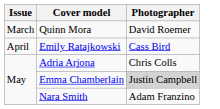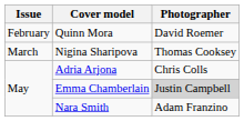 <table class="wikitable">
 <tr>
 <th>Issue</th>
 <th>Cover model</th>
 <th>Photographer</th>
 </tr>
 <tr>
-<td>March</td>
+<td>February</td>
 <td>Quinn Mora</td>
 <td>David Roemer</td>
 </tr>
 <tr>
-<td>April</td>
-<td><a href='#'>Emily Ratajkowski</a></td>
-<td><a href='#'>Cass Bird</a></td>
+<td>March</td>
+<td>Nigina Sharipova</td>
+<td>Thomas Cooksey</td>
 </tr>
 <tr>
 <td rowspan="3">May</td>
 <td><a href='#'>Adria Arjona</a></td>
 <td>Chris Colls</td>
 </tr>
 <tr>
 <td><a href='#'>Emma Chamberlain</a></td>
 <td style="background: lightgrey;">Justin Campbell</td>
 </tr>
 <tr>
 <td><a href='#'>Nara Smith</a></td>
 <td>Adam Franzino</td>
 </tr>
 </table>
